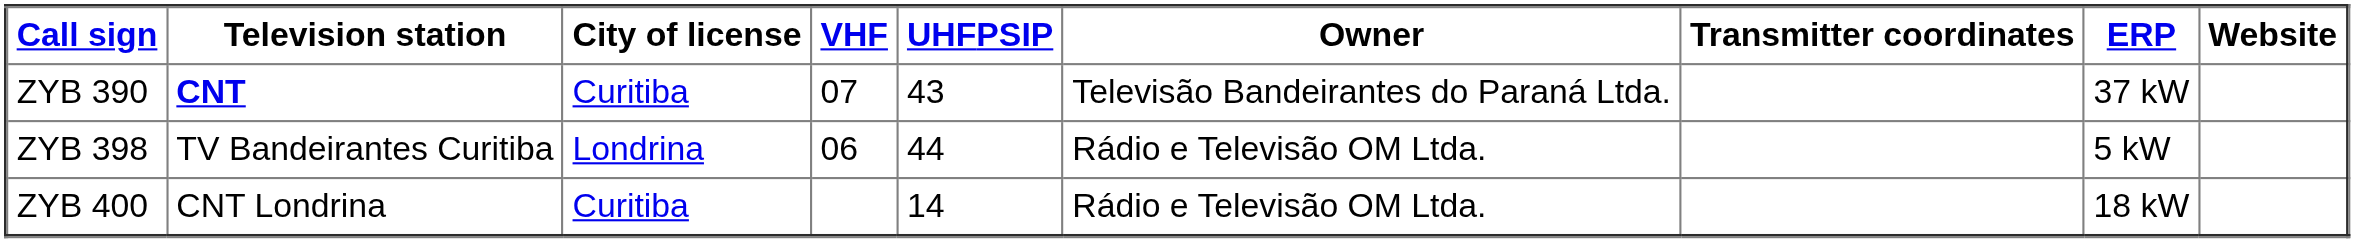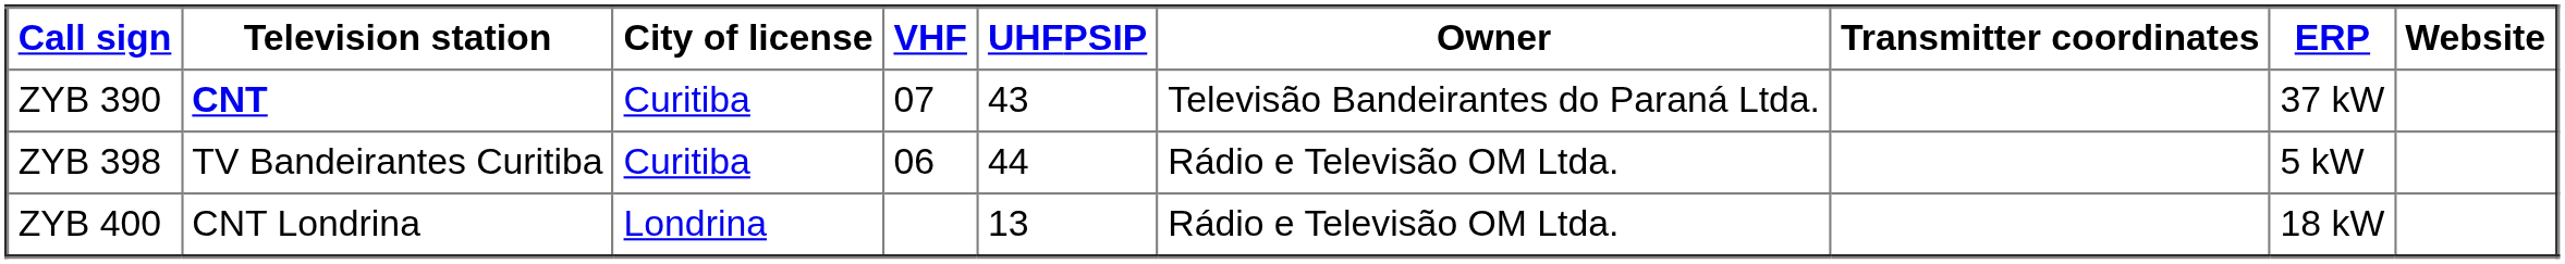 <table border = " 2 " cellpadding = " 4 " cellspacing = " 0 " style = " margin: 1em 1em 1em 0 ; border: 1px solid # aaa ; border-collapse : collapse ; font-size : 60 % ; ">
 <tr>
 <th><a href='#'>Call sign</a></th>
 <th>Television station</th>
 <th>City of license</th>
 <th><a href='#'>VHF</a></th>
 <th><a href='#'>UHF</a><a href='#'>PSIP</a></th>
 <th>Owner</th>
 <th>Transmitter coordinates</th>
 <th><a href='#'>ERP</a></th>
 <th>Website</th>
 </tr>
 <tr>
 <td>ZYB 390</td>
 <td><strong><a href='#'>CNT</a></strong></td>
 <td><a href='#'>Curitiba</a></td>
 <td>07</td>
 <td>43</td>
 <td>Televisão Bandeirantes do Paraná Ltda.</td>
 <td></td>
 <td>37 kW</td>
 <td></td>
 </tr>
 <tr>
 <td>ZYB 398</td>
 <td>TV Bandeirantes Curitiba</td>
-<td><a href='#'>Londrina</a></td>
+<td><a href='#'>Curitiba</a></td>
 <td>06</td>
 <td>44</td>
 <td>Rádio e Televisão OM Ltda.</td>
 <td></td>
 <td>5 kW</td>
 <td></td>
 </tr>
 <tr>
 <td>ZYB 400</td>
 <td>CNT Londrina</td>
-<td><a href='#'>Curitiba</a></td>
+<td><a href='#'>Londrina</a></td>
 <td></td>
-<td>14</td>
+<td>13</td>
 <td>Rádio e Televisão OM Ltda.</td>
 <td></td>
 <td>18 kW</td>
 <td></td>
 </tr>
 <tr>
 </tr>
 </table>
